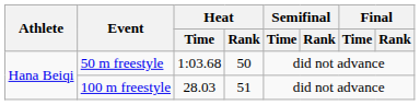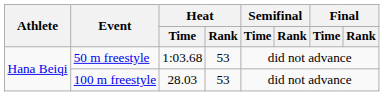 <table class="wikitable" style="text-align:center; font-size:90%">
 <tr>
 <th rowspan="2">Athlete</th>
 <th rowspan="2">Event</th>
 <th colspan="2">Heat</th>
 <th colspan="2">Semifinal</th>
 <th colspan="2">Final</th>
 </tr>
 <tr style="font-size:95%">
 <th>Time</th>
 <th>Rank</th>
 <th>Time</th>
 <th>Rank</th>
 <th>Time</th>
 <th>Rank</th>
 </tr>
 <tr>
 <td align=left rowspan=2><a href='#'>Hana Beiqi</a></td>
 <td align=left><a href='#'>50 m freestyle</a></td>
 <td>1:03.68</td>
-<td>50</td>
+<td>53</td>
 <td colspan=4>did not advance</td>
 </tr>
 <tr>
 <td align=left><a href='#'>100 m freestyle</a></td>
 <td>28.03</td>
-<td>51</td>
+<td>53</td>
 <td colspan=4>did not advance</td>
 </tr>
 </table>
